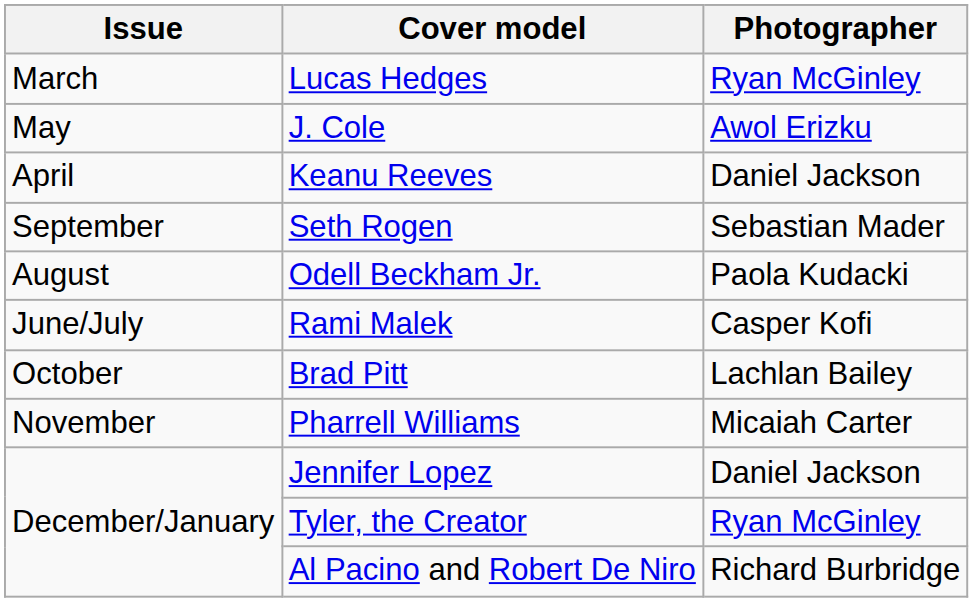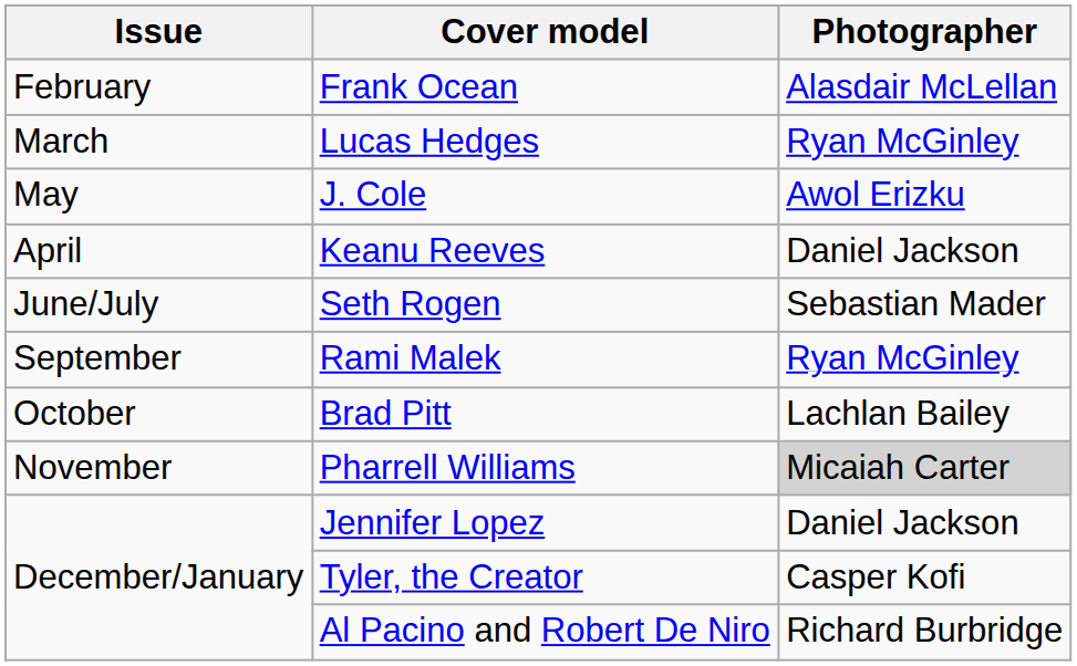 <table class="sortable wikitable">
 <tr>
 <th>Issue</th>
 <th>Cover model</th>
 <th>Photographer</th>
+</tr>
+<tr>
+<td>February</td>
+<td><a href='#'>Frank Ocean</a></td>
+<td><a href='#'>Alasdair McLellan</a></td>
 </tr>
 <tr>
 <td>March</td>
 <td><a href='#'>Lucas Hedges</a></td>
 <td><a href='#'>Ryan McGinley</a></td>
 </tr>
 <tr>
 <td>May</td>
 <td><a href='#'>J. Cole</a></td>
 <td><a href='#'>Awol Erizku</a></td>
 </tr>
 <tr>
 <td>April</td>
 <td><a href='#'>Keanu Reeves</a></td>
 <td>Daniel Jackson</td>
 </tr>
 <tr>
-<td>September</td>
+<td>June/July</td>
 <td><a href='#'>Seth Rogen</a></td>
 <td>Sebastian Mader</td>
 </tr>
 <tr>
-<td>August</td>
-<td><a href='#'>Odell Beckham Jr.</a></td>
-<td>Paola Kudacki</td>
-</tr>
-<tr>
-<td>June/July</td>
+<td>September</td>
 <td><a href='#'>Rami Malek</a></td>
-<td>Casper Kofi</td>
+<td><a href='#'>Ryan McGinley</a></td>
 </tr>
 <tr>
 <td>October</td>
 <td><a href='#'>Brad Pitt</a></td>
 <td>Lachlan Bailey</td>
 </tr>
 <tr>
 <td>November</td>
 <td><a href='#'>Pharrell Williams</a></td>
-<td>Micaiah Carter</td>
+<td style="background: lightgrey;">Micaiah Carter</td>
 </tr>
 <tr>
 <td rowspan=3>December/January</td>
 <td><a href='#'>Jennifer Lopez</a></td>
 <td>Daniel Jackson</td>
 </tr>
 <tr>
 <td><a href='#'>Tyler, the Creator</a></td>
-<td><a href='#'>Ryan McGinley</a></td>
+<td>Casper Kofi</td>
 </tr>
 <tr>
 <td><a href='#'>Al Pacino</a> and <a href='#'>Robert De Niro</a></td>
 <td>Richard Burbridge</td>
 </tr>
 </table>
